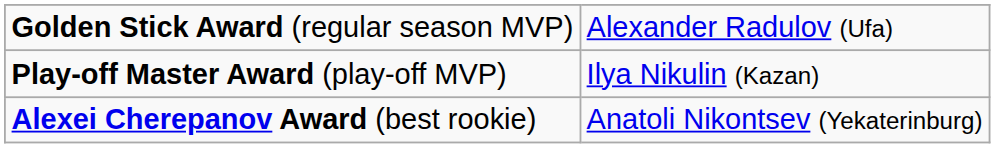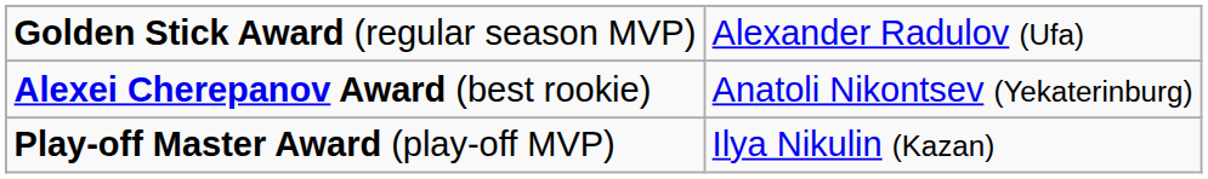 <table class="wikitable">
 <tr>
 <td><strong>Golden Stick Award</strong> (regular season MVP)</td>
 <td> <a href='#'>Alexander Radulov</a> <small>(Ufa)</small></td>
 </tr>
 <tr>
+<td><strong><a href='#'>Alexei Cherepanov</a> Award</strong> (best rookie)</td>
+<td> <a href='#'>Anatoli Nikontsev</a> <small>(Yekaterinburg)</small></td>
+</tr>
+<tr>
 <td><strong>Play-off Master Award</strong> (play-off MVP)</td>
 <td> <a href='#'>Ilya Nikulin</a> <small>(Kazan)</small></td>
 </tr>
-<tr>
-<td><strong><a href='#'>Alexei Cherepanov</a> Award</strong> (best rookie)</td>
-<td> <a href='#'>Anatoli Nikontsev</a> <small>(Yekaterinburg)</small></td>
-</tr>
 </table>
